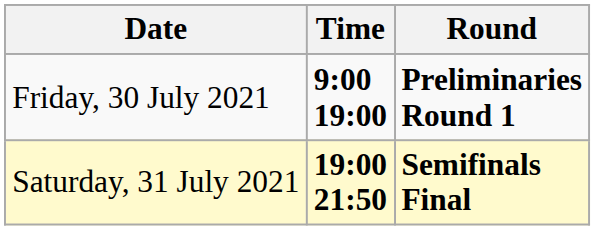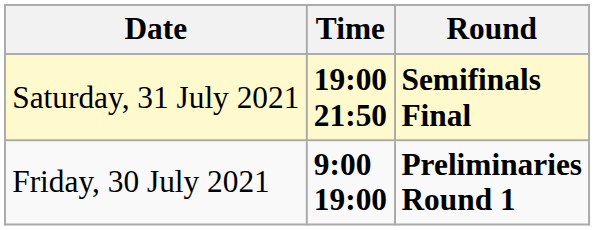 <table class="wikitable">
 <tr>
 <th>Date</th>
 <th>Time</th>
 <th>Round</th>
 </tr>
+<tr style=background:lemonchiffon>
+<td>Saturday, 31 July 2021</td>
+<td><strong>19:00<br>21:50</strong></td>
+<td><strong>Semifinals<br>Final</strong></td>
+</tr>
 <tr>
 <td>Friday, 30 July 2021</td>
 <td><strong>9:00<br>19:00</strong></td>
 <td><strong>Preliminaries<br>Round 1</strong></td>
 </tr>
-<tr style=background:lemonchiffon>
-<td>Saturday, 31 July 2021</td>
-<td><strong>19:00<br>21:50</strong></td>
-<td><strong>Semifinals<br>Final</strong></td>
-</tr>
 </table>
